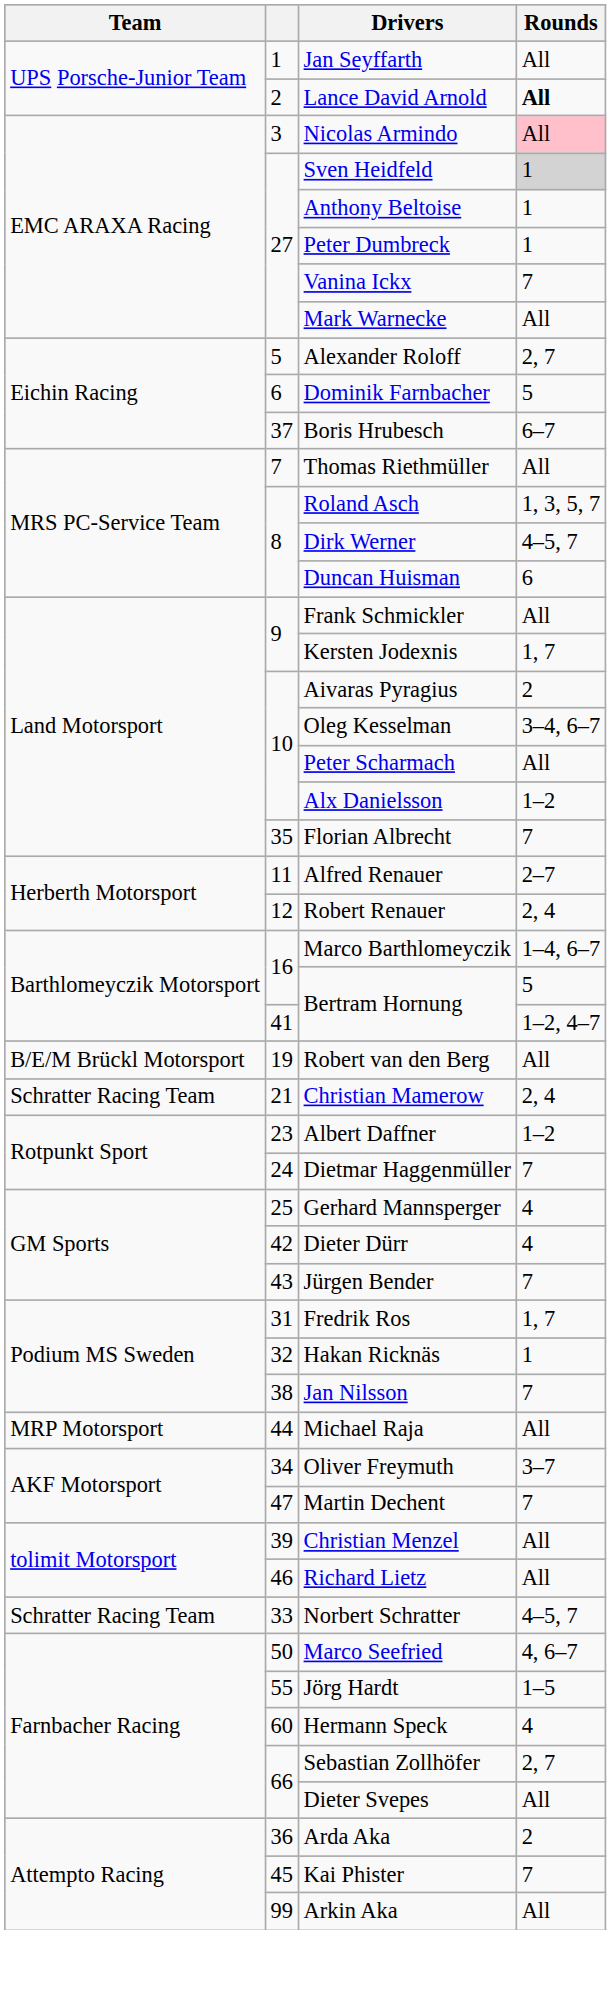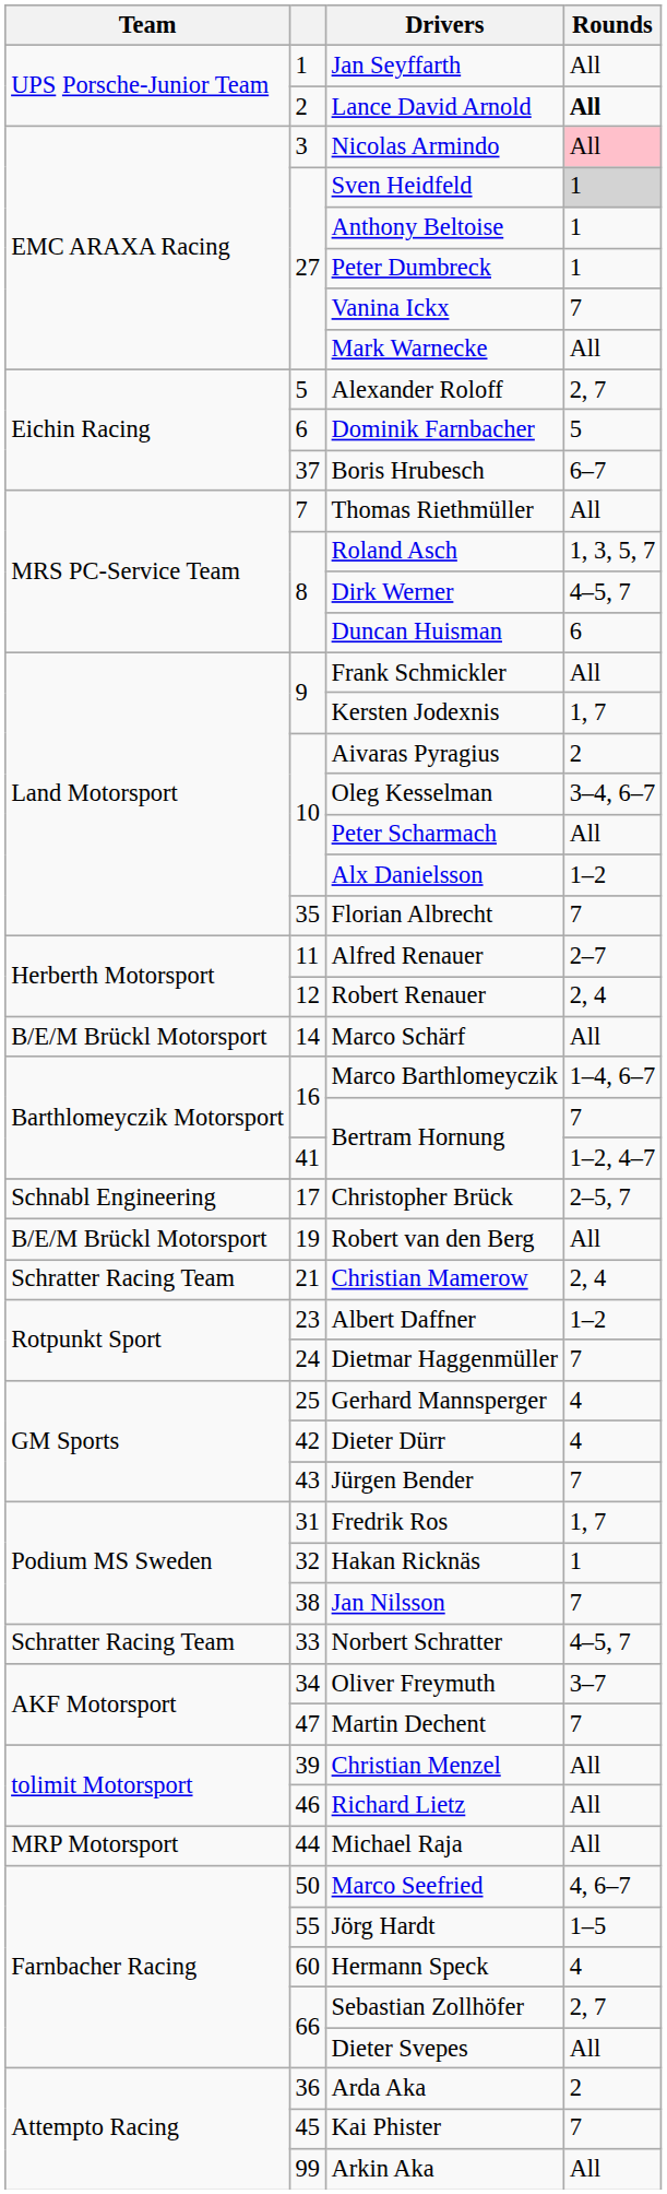 <table class="wikitable" style="font-size: 85%;">
 <tr>
 <th>Team</th>
 <th></th>
 <th>Drivers</th>
 <th>Rounds</th>
 </tr>
 <tr>
 <td rowspan=2> <a href='#'>UPS</a> <a href='#'>Porsche-Junior Team</a></td>
 <td>1</td>
 <td> <a href='#'>Jan Seyffarth</a></td>
 <td>All</td>
 </tr>
 <tr>
 <td>2</td>
 <td> <a href='#'>Lance David Arnold</a></td>
 <td><strong>All</strong></td>
 </tr>
 <tr>
 <td rowspan=6> EMC ARAXA Racing</td>
 <td>3</td>
 <td> <a href='#'>Nicolas Armindo</a></td>
 <td style="background: pink;">All</td>
 </tr>
 <tr>
 <td rowspan=5>27</td>
 <td> <a href='#'>Sven Heidfeld</a></td>
 <td style="background: lightgrey;">1</td>
 </tr>
 <tr>
 <td> <a href='#'>Anthony Beltoise</a></td>
 <td>1</td>
 </tr>
 <tr>
 <td> <a href='#'>Peter Dumbreck</a></td>
 <td>1</td>
 </tr>
 <tr>
 <td> <a href='#'>Vanina Ickx</a></td>
 <td>7</td>
 </tr>
 <tr>
 <td> <a href='#'>Mark Warnecke</a></td>
 <td>All</td>
 </tr>
 <tr>
 <td rowspan=3> Eichin Racing</td>
 <td>5</td>
 <td> Alexander Roloff</td>
 <td>2, 7</td>
 </tr>
 <tr>
 <td>6</td>
 <td> <a href='#'>Dominik Farnbacher</a></td>
 <td>5</td>
 </tr>
 <tr>
 <td>37</td>
 <td> Boris Hrubesch</td>
 <td>6–7</td>
 </tr>
 <tr>
 <td rowspan=4> MRS PC-Service Team</td>
 <td>7</td>
 <td> Thomas Riethmüller</td>
 <td>All</td>
 </tr>
 <tr>
 <td rowspan=3>8</td>
 <td> <a href='#'>Roland Asch</a></td>
 <td>1, 3, 5, 7</td>
 </tr>
 <tr>
 <td> <a href='#'>Dirk Werner</a></td>
 <td>4–5, 7</td>
 </tr>
 <tr>
 <td> <a href='#'>Duncan Huisman</a></td>
 <td>6</td>
 </tr>
 <tr>
 <td rowspan=7> Land Motorsport</td>
 <td rowspan=2>9</td>
 <td> Frank Schmickler</td>
 <td>All</td>
 </tr>
 <tr>
 <td> Kersten Jodexnis</td>
 <td>1, 7</td>
 </tr>
 <tr>
 <td rowspan=4>10</td>
 <td> Aivaras Pyragius</td>
 <td>2</td>
 </tr>
 <tr>
 <td> Oleg Kesselman</td>
 <td>3–4, 6–7</td>
 </tr>
 <tr>
 <td> <a href='#'>Peter Scharmach</a></td>
 <td>All</td>
 </tr>
 <tr>
 <td> <a href='#'>Alx Danielsson</a></td>
 <td>1–2</td>
 </tr>
 <tr>
 <td>35</td>
 <td> Florian Albrecht</td>
 <td>7</td>
 </tr>
 <tr>
 <td rowspan=2> Herberth Motorsport</td>
 <td>11</td>
 <td> Alfred Renauer</td>
 <td>2–7</td>
 </tr>
 <tr>
 <td>12</td>
 <td> Robert Renauer</td>
 <td>2, 4</td>
 </tr>
 <tr>
+<td> B/E/M Brückl Motorsport</td>
+<td>14</td>
+<td> Marco Schärf</td>
+<td>All</td>
+</tr>
+<tr>
 <td rowspan=3> Barthlomeyczik Motorsport</td>
 <td rowspan=2>16</td>
 <td> Marco Barthlomeyczik</td>
 <td>1–4, 6–7</td>
 </tr>
 <tr>
 <td rowspan=2> Bertram Hornung</td>
-<td>5</td>
+<td>7</td>
 </tr>
 <tr>
 <td>41</td>
 <td>1–2, 4–7</td>
+</tr>
+<tr>
+<td> Schnabl Engineering</td>
+<td>17</td>
+<td> Christopher Brück</td>
+<td>2–5, 7</td>
 </tr>
 <tr>
 <td> B/E/M Brückl Motorsport</td>
 <td>19</td>
 <td> Robert van den Berg</td>
 <td>All</td>
 </tr>
 <tr>
 <td> Schratter Racing Team</td>
 <td>21</td>
 <td> <a href='#'>Christian Mamerow</a></td>
 <td>2, 4</td>
 </tr>
 <tr>
 <td rowspan=2> Rotpunkt Sport</td>
 <td>23</td>
 <td> Albert Daffner</td>
 <td>1–2</td>
 </tr>
 <tr>
 <td>24</td>
 <td> Dietmar Haggenmüller</td>
 <td>7</td>
 </tr>
 <tr>
 <td rowspan=3> GM Sports</td>
 <td>25</td>
 <td> Gerhard Mannsperger</td>
 <td>4</td>
 </tr>
 <tr>
 <td>42</td>
 <td> Dieter Dürr</td>
 <td>4</td>
 </tr>
 <tr>
 <td>43</td>
 <td> Jürgen Bender</td>
 <td>7</td>
 </tr>
 <tr>
 <td rowspan=3> Podium MS Sweden</td>
 <td>31</td>
 <td> Fredrik Ros</td>
 <td>1, 7</td>
 </tr>
 <tr>
 <td>32</td>
 <td> Hakan Ricknäs</td>
 <td>1</td>
 </tr>
 <tr>
 <td>38</td>
 <td> <a href='#'>Jan Nilsson</a></td>
 <td>7</td>
 </tr>
 <tr>
-<td> MRP Motorsport</td>
-<td>44</td>
-<td> Michael Raja</td>
-<td>All</td>
+<td> Schratter Racing Team</td>
+<td>33</td>
+<td> Norbert Schratter</td>
+<td>4–5, 7</td>
 </tr>
 <tr>
 <td rowspan=2> AKF Motorsport</td>
 <td>34</td>
 <td> Oliver Freymuth</td>
 <td>3–7</td>
 </tr>
 <tr>
 <td>47</td>
 <td> Martin Dechent</td>
 <td>7</td>
 </tr>
 <tr>
 <td rowspan=2> <a href='#'>tolimit Motorsport</a></td>
 <td>39</td>
 <td> <a href='#'>Christian Menzel</a></td>
 <td>All</td>
 </tr>
 <tr>
 <td>46</td>
 <td> <a href='#'>Richard Lietz</a></td>
 <td>All</td>
 </tr>
 <tr>
-<td> Schratter Racing Team</td>
-<td>33</td>
-<td> Norbert Schratter</td>
-<td>4–5, 7</td>
+<td> MRP Motorsport</td>
+<td>44</td>
+<td> Michael Raja</td>
+<td>All</td>
 </tr>
 <tr>
 <td rowspan=5> Farnbacher Racing</td>
 <td>50</td>
 <td> <a href='#'>Marco Seefried</a></td>
 <td>4, 6–7</td>
 </tr>
 <tr>
 <td>55</td>
 <td> Jörg Hardt</td>
 <td>1–5</td>
 </tr>
 <tr>
 <td>60</td>
 <td> Hermann Speck</td>
 <td>4</td>
 </tr>
 <tr>
 <td rowspan=2>66</td>
 <td> Sebastian Zollhöfer</td>
 <td>2, 7</td>
 </tr>
 <tr>
 <td> Dieter Svepes</td>
 <td>All</td>
 </tr>
 <tr>
 <td rowspan=3> Attempto Racing</td>
 <td>36</td>
 <td> Arda Aka</td>
 <td>2</td>
 </tr>
 <tr>
 <td>45</td>
 <td> Kai Phister</td>
 <td>7</td>
 </tr>
 <tr>
 <td>99</td>
 <td> Arkin Aka</td>
 <td>All</td>
 </tr>
 </table>
